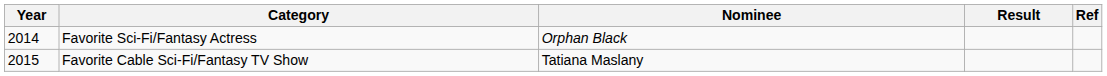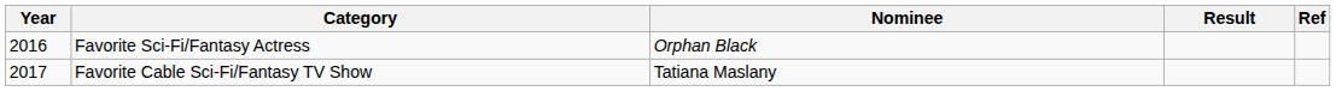 <table class="wikitable">
 <tr>
 <th width=5%>Year</th>
 <th width=45%>Category</th>
 <th width=40%>Nominee</th>
 <th width=10%>Result</th>
 <th width=3%>Ref</th>
 </tr>
 <tr>
-<td>2014</td>
+<td>2016</td>
 <td>Favorite Sci-Fi/Fantasy Actress</td>
 <td><em>Orphan Black</em></td>
 <td></td>
 <td></td>
 </tr>
 <tr>
-<td>2015</td>
+<td>2017</td>
 <td>Favorite Cable Sci-Fi/Fantasy TV Show</td>
 <td>Tatiana Maslany</td>
 <td></td>
 <td></td>
 </tr>
 </table>
